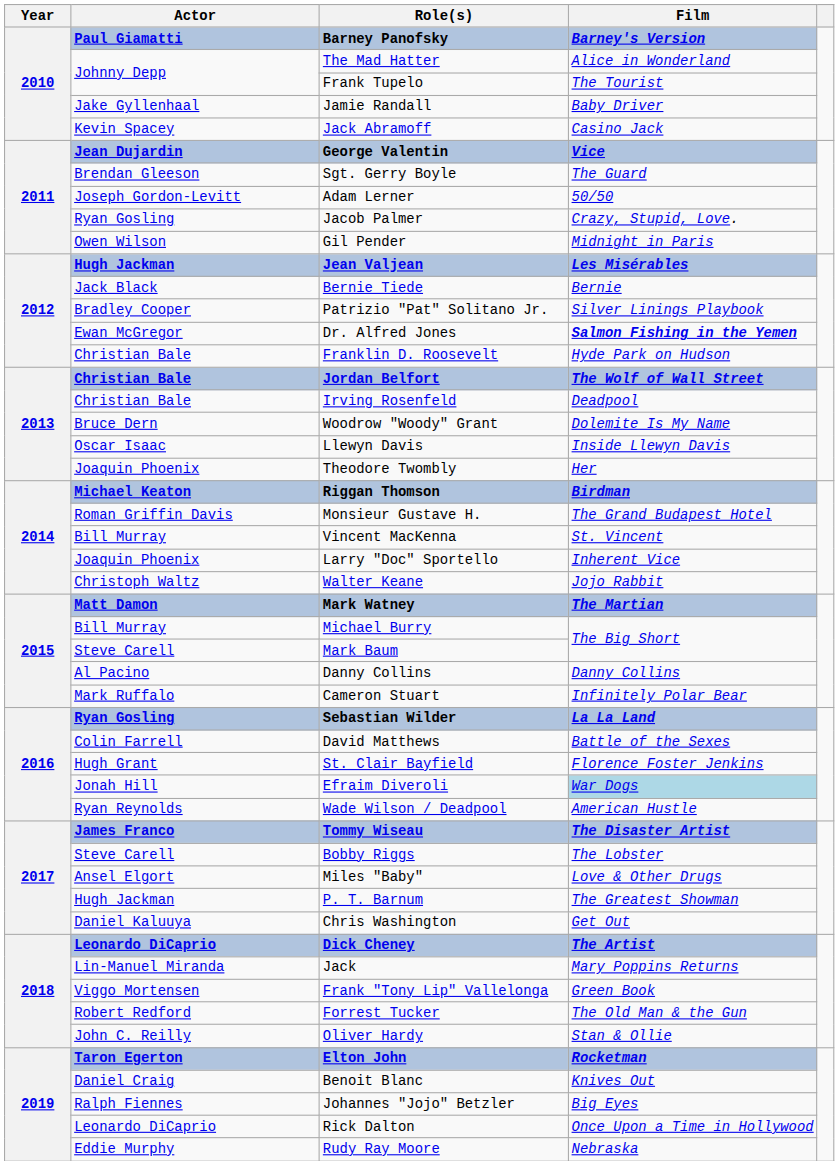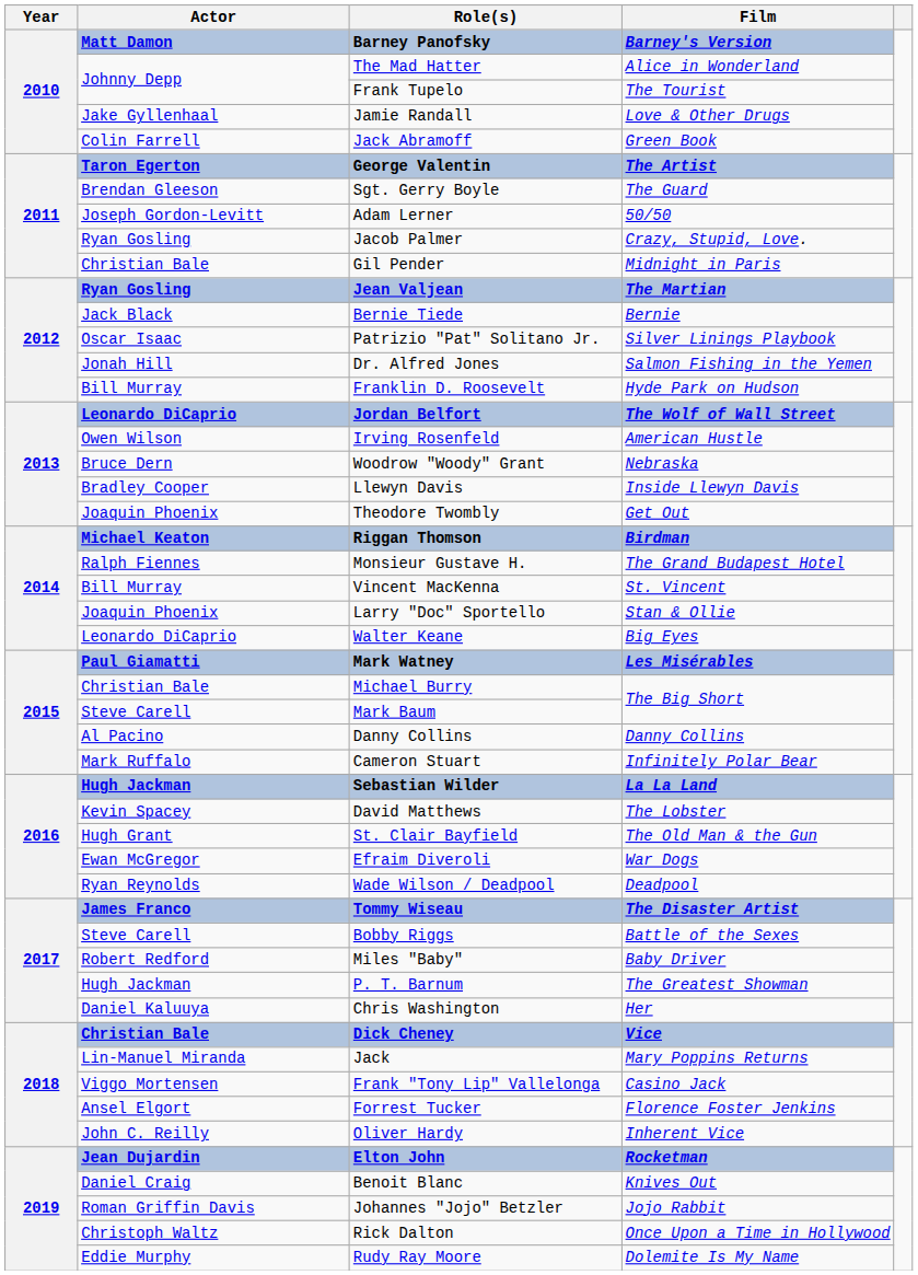 <table class="wikitable sortable">
 <tr>
 <th scope="col" style="width:8%;">Year</th>
 <th scope="col" style="width:30%;">Actor</th>
 <th scope="col" style="width:30%;">Role(s)</th>
 <th scope="col" style="width:30%;">Film</th>
 <th scope="col" style="width:2%;" class="unsortable"></th>
 </tr>
 <tr>
 <th rowspan="5" style="text-align:center;"><a href='#'>2010</a></th>
-<td style="background:#B0C4DE;"><strong><a href='#'>Paul Giamatti</a></strong></td>
+<td style="background:#B0C4DE;"><strong><a href='#'>Matt Damon</a></strong></td>
 <td style="background:#B0C4DE;"><strong>Barney Panofsky</strong></td>
 <td style="background:#B0C4DE;"><strong><em><a href='#'>Barney's Version</a></em></strong></td>
 <td rowspan=5></td>
 </tr>
 <tr>
 <td rowspan="2 "><a href='#'>Johnny Depp</a></td>
 <td><a href='#'>The Mad Hatter</a></td>
 <td><em><a href='#'>Alice in Wonderland</a></em></td>
 </tr>
 <tr>
 <td>Frank Tupelo</td>
 <td><em><a href='#'>The Tourist</a></em></td>
 </tr>
 <tr>
 <td><a href='#'>Jake Gyllenhaal</a></td>
 <td>Jamie Randall</td>
-<td><em><a href='#'>Baby Driver</a></em></td>
+<td><em><a href='#'>Love & Other Drugs</a></em></td>
 </tr>
 <tr>
-<td><a href='#'>Kevin Spacey</a></td>
+<td><a href='#'>Colin Farrell</a></td>
 <td><a href='#'>Jack Abramoff</a></td>
-<td><em><a href='#'>Casino Jack</a></em></td>
+<td><em><a href='#'>Green Book</a></em></td>
 </tr>
 <tr>
 <th rowspan="5" style="text-align:center;"><a href='#'>2011</a></th>
-<td style="background:#B0C4DE;"><strong><a href='#'>Jean Dujardin</a></strong></td>
+<td style="background:#B0C4DE;"><strong><a href='#'>Taron Egerton</a></strong></td>
 <td style="background:#B0C4DE;"><strong>George Valentin</strong></td>
-<td style="background:#B0C4DE;"><strong><em><a href='#'>Vice</a></em></strong></td>
+<td style="background:#B0C4DE;"><strong><em><a href='#'>The Artist</a></em></strong></td>
 <td rowspan=5></td>
 </tr>
 <tr>
 <td><a href='#'>Brendan Gleeson</a></td>
 <td>Sgt. Gerry Boyle</td>
 <td><em><a href='#'>The Guard</a></em></td>
 </tr>
 <tr>
 <td><a href='#'>Joseph Gordon-Levitt</a></td>
 <td>Adam Lerner</td>
 <td><em><a href='#'>50/50</a></em></td>
 </tr>
 <tr>
 <td><a href='#'>Ryan Gosling</a></td>
 <td>Jacob Palmer</td>
 <td><em><a href='#'>Crazy, Stupid, Love</a>.</em></td>
 </tr>
 <tr>
-<td><a href='#'>Owen Wilson</a></td>
+<td><a href='#'>Christian Bale</a></td>
 <td>Gil Pender</td>
 <td><em><a href='#'>Midnight in Paris</a></em></td>
 </tr>
 <tr>
 <th rowspan="5" style="text-align:center;"><a href='#'>2012</a></th>
-<td style="background:#B0C4DE;"><strong><a href='#'>Hugh Jackman</a></strong></td>
+<td style="background:#B0C4DE;"><strong><a href='#'>Ryan Gosling</a></strong></td>
 <td style="background:#B0C4DE;"><strong><a href='#'>Jean Valjean</a></strong></td>
-<td style="background:#B0C4DE;"><strong><em><a href='#'>Les Misérables</a></em></strong></td>
+<td style="background:#B0C4DE;"><strong><em><a href='#'>The Martian</a></em></strong></td>
 <td rowspan=5></td>
 </tr>
 <tr>
 <td><a href='#'>Jack Black</a></td>
 <td><a href='#'>Bernie Tiede</a></td>
 <td><em><a href='#'>Bernie</a></em></td>
 </tr>
 <tr>
-<td><a href='#'>Bradley Cooper</a></td>
+<td><a href='#'>Oscar Isaac</a></td>
 <td>Patrizio "Pat" Solitano Jr.</td>
 <td><em><a href='#'>Silver Linings Playbook</a></em></td>
 </tr>
 <tr>
-<td><a href='#'>Ewan McGregor</a></td>
+<td><a href='#'>Jonah Hill</a></td>
 <td>Dr. Alfred Jones</td>
-<td><strong><em><a href='#'>Salmon Fishing in the Yemen</a></em></strong></td>
+<td><em><a href='#'>Salmon Fishing in the Yemen</a></em></td>
 </tr>
 <tr>
-<td><a href='#'>Christian Bale</a></td>
+<td><a href='#'>Bill Murray</a></td>
 <td><a href='#'>Franklin D. Roosevelt</a></td>
 <td><em><a href='#'>Hyde Park on Hudson</a></em></td>
 </tr>
 <tr>
 <th rowspan="5" style="text-align:center;"><a href='#'>2013</a></th>
-<td style="background:#B0C4DE;"><strong><a href='#'>Christian Bale</a></strong></td>
+<td style="background:#B0C4DE;"><strong><a href='#'>Leonardo DiCaprio</a></strong></td>
 <td style="background:#B0C4DE;"><strong><a href='#'>Jordan Belfort</a></strong></td>
 <td style="background:#B0C4DE;"><strong><em><a href='#'>The Wolf of Wall Street</a></em></strong></td>
 <td rowspan=5></td>
 </tr>
 <tr>
-<td><a href='#'>Christian Bale</a></td>
+<td><a href='#'>Owen Wilson</a></td>
 <td><a href='#'>Irving Rosenfeld</a></td>
-<td><em><a href='#'>Deadpool</a></em></td>
+<td><em><a href='#'>American Hustle</a></em></td>
 </tr>
 <tr>
 <td><a href='#'>Bruce Dern</a></td>
 <td>Woodrow "Woody" Grant</td>
-<td><em><a href='#'>Dolemite Is My Name</a></em></td>
+<td><em><a href='#'>Nebraska</a></em></td>
 </tr>
 <tr>
-<td><a href='#'>Oscar Isaac</a></td>
+<td><a href='#'>Bradley Cooper</a></td>
 <td>Llewyn Davis</td>
 <td><em><a href='#'>Inside Llewyn Davis</a></em></td>
 </tr>
 <tr>
 <td><a href='#'>Joaquin Phoenix</a></td>
 <td>Theodore Twombly</td>
-<td><em><a href='#'>Her</a></em></td>
+<td><em><a href='#'>Get Out</a></em></td>
 </tr>
 <tr>
 <th rowspan="5" style="text-align:center;"><a href='#'>2014</a></th>
 <td style="background:#B0C4DE;"><strong><a href='#'>Michael Keaton</a></strong></td>
 <td style="background:#B0C4DE;"><strong>Riggan Thomson</strong></td>
 <td style="background:#B0C4DE;"><strong><em><a href='#'>Birdman</a></em></strong></td>
 <td rowspan=5></td>
 </tr>
 <tr>
-<td><a href='#'>Roman Griffin Davis</a></td>
+<td><a href='#'>Ralph Fiennes</a></td>
 <td>Monsieur Gustave H.</td>
 <td><em><a href='#'>The Grand Budapest Hotel</a></em></td>
 </tr>
 <tr>
 <td><a href='#'>Bill Murray</a></td>
 <td>Vincent MacKenna</td>
 <td><em><a href='#'>St. Vincent</a></em></td>
 </tr>
 <tr>
 <td><a href='#'>Joaquin Phoenix</a></td>
 <td>Larry "Doc" Sportello</td>
-<td><em><a href='#'>Inherent Vice</a></em></td>
+<td><em><a href='#'>Stan & Ollie</a></em></td>
 </tr>
 <tr>
-<td><a href='#'>Christoph Waltz</a></td>
+<td><a href='#'>Leonardo DiCaprio</a></td>
 <td><a href='#'>Walter Keane</a></td>
-<td><em><a href='#'>Jojo Rabbit</a></em></td>
+<td><em><a href='#'>Big Eyes</a></em></td>
 </tr>
 <tr>
 <th rowspan="5" style="text-align:center;"><a href='#'>2015</a></th>
-<td style="background:#B0C4DE;"><strong><a href='#'>Matt Damon</a></strong></td>
+<td style="background:#B0C4DE;"><strong><a href='#'>Paul Giamatti</a></strong></td>
 <td style="background:#B0C4DE;"><strong>Mark Watney</strong></td>
-<td style="background:#B0C4DE;"><strong><em><a href='#'>The Martian</a></em></strong></td>
+<td style="background:#B0C4DE;"><strong><em><a href='#'>Les Misérables</a></em></strong></td>
 <td rowspan=5></td>
 </tr>
 <tr>
-<td><a href='#'>Bill Murray</a></td>
+<td><a href='#'>Christian Bale</a></td>
 <td><a href='#'>Michael Burry</a></td>
 <td rowspan=2><em><a href='#'>The Big Short</a></em></td>
 </tr>
 <tr>
 <td><a href='#'>Steve Carell</a></td>
 <td><a href='#'>Mark Baum</a></td>
 </tr>
 <tr>
 <td><a href='#'>Al Pacino</a></td>
 <td>Danny Collins</td>
 <td><em><a href='#'>Danny Collins</a></em></td>
 </tr>
 <tr>
 <td><a href='#'>Mark Ruffalo</a></td>
 <td>Cameron Stuart</td>
 <td><em><a href='#'>Infinitely Polar Bear</a></em></td>
 </tr>
 <tr>
 <th rowspan="5" style="text-align:center;"><a href='#'>2016</a></th>
-<td style="background:#B0C4DE;"><strong><a href='#'>Ryan Gosling</a></strong></td>
+<td style="background:#B0C4DE;"><strong><a href='#'>Hugh Jackman</a></strong></td>
 <td style="background:#B0C4DE;"><strong>Sebastian Wilder</strong></td>
 <td style="background:#B0C4DE;"><strong><em><a href='#'>La La Land</a></em></strong></td>
 <td rowspan=5></td>
 </tr>
 <tr>
-<td><a href='#'>Colin Farrell</a></td>
+<td><a href='#'>Kevin Spacey</a></td>
 <td>David Matthews</td>
-<td><em><a href='#'>Battle of the Sexes</a></em></td>
+<td><em><a href='#'>The Lobster</a></em></td>
 </tr>
 <tr>
 <td><a href='#'>Hugh Grant</a></td>
 <td><a href='#'>St. Clair Bayfield</a></td>
-<td><em><a href='#'>Florence Foster Jenkins</a></em></td>
+<td><em><a href='#'>The Old Man & the Gun</a></em></td>
 </tr>
 <tr>
-<td><a href='#'>Jonah Hill</a></td>
+<td><a href='#'>Ewan McGregor</a></td>
 <td><a href='#'>Efraim Diveroli</a></td>
-<td style="background: lightblue;"><em><a href='#'>War Dogs</a></em></td>
+<td><em><a href='#'>War Dogs</a></em></td>
 </tr>
 <tr>
 <td><a href='#'>Ryan Reynolds</a></td>
 <td><a href='#'>Wade Wilson / Deadpool</a></td>
-<td><em><a href='#'>American Hustle</a></em></td>
+<td><em><a href='#'>Deadpool</a></em></td>
 </tr>
 <tr>
 <th rowspan="5" style="text-align:center;"><a href='#'>2017</a></th>
 <td style="background:#B0C4DE;"><strong><a href='#'>James Franco</a></strong></td>
 <td style="background:#B0C4DE;"><strong><a href='#'>Tommy Wiseau</a></strong></td>
 <td style="background:#B0C4DE;"><strong><em><a href='#'>The Disaster Artist</a></em></strong></td>
 <td rowspan=5></td>
 </tr>
 <tr>
 <td><a href='#'>Steve Carell</a></td>
 <td><a href='#'>Bobby Riggs</a></td>
-<td><em><a href='#'>The Lobster</a></em></td>
+<td><em><a href='#'>Battle of the Sexes</a></em></td>
 </tr>
 <tr>
-<td><a href='#'>Ansel Elgort</a></td>
+<td><a href='#'>Robert Redford</a></td>
 <td>Miles "Baby"</td>
-<td><em><a href='#'>Love & Other Drugs</a></em></td>
+<td><em><a href='#'>Baby Driver</a></em></td>
 </tr>
 <tr>
 <td><a href='#'>Hugh Jackman</a></td>
 <td><a href='#'>P. T. Barnum</a></td>
 <td><em><a href='#'>The Greatest Showman</a></em></td>
 </tr>
 <tr>
 <td><a href='#'>Daniel Kaluuya</a></td>
 <td>Chris Washington</td>
-<td><em><a href='#'>Get Out</a></em></td>
+<td><em><a href='#'>Her</a></em></td>
 </tr>
 <tr>
 <th rowspan="5" style="text-align:center;"><a href='#'>2018</a></th>
-<td style="background:#B0C4DE;"><strong><a href='#'>Leonardo DiCaprio</a></strong></td>
+<td style="background:#B0C4DE;"><strong><a href='#'>Christian Bale</a></strong></td>
 <td style="background:#B0C4DE;"><strong><a href='#'>Dick Cheney</a></strong></td>
-<td style="background:#B0C4DE;"><strong><em><a href='#'>The Artist</a></em></strong></td>
+<td style="background:#B0C4DE;"><strong><em><a href='#'>Vice</a></em></strong></td>
 <td rowspan=5></td>
 </tr>
 <tr>
 <td><a href='#'>Lin-Manuel Miranda</a></td>
 <td>Jack</td>
 <td><em><a href='#'>Mary Poppins Returns</a></em></td>
 </tr>
 <tr>
 <td><a href='#'>Viggo Mortensen</a></td>
 <td><a href='#'>Frank "Tony Lip" Vallelonga</a></td>
-<td><em><a href='#'>Green Book</a></em></td>
+<td><em><a href='#'>Casino Jack</a></em></td>
 </tr>
 <tr>
-<td><a href='#'>Robert Redford</a></td>
+<td><a href='#'>Ansel Elgort</a></td>
 <td><a href='#'>Forrest Tucker</a></td>
-<td><em><a href='#'>The Old Man & the Gun</a></em></td>
+<td><em><a href='#'>Florence Foster Jenkins</a></em></td>
 </tr>
 <tr>
 <td><a href='#'>John C. Reilly</a></td>
 <td><a href='#'>Oliver Hardy</a></td>
-<td><em><a href='#'>Stan & Ollie</a></em></td>
+<td><em><a href='#'>Inherent Vice</a></em></td>
 </tr>
 <tr>
 <th rowspan="5" style="text-align:center;"><a href='#'>2019</a></th>
-<td style="background:#B0C4DE;"><strong><a href='#'>Taron Egerton</a></strong></td>
+<td style="background:#B0C4DE;"><strong><a href='#'>Jean Dujardin</a></strong></td>
 <td style="background:#B0C4DE;"><strong><a href='#'>Elton John</a></strong></td>
 <td style="background:#B0C4DE;"><strong><em><a href='#'>Rocketman</a></em></strong></td>
 <td rowspan=5></td>
 </tr>
 <tr>
 <td><a href='#'>Daniel Craig</a></td>
 <td>Benoit Blanc</td>
 <td><em><a href='#'>Knives Out</a></em></td>
 </tr>
 <tr>
-<td><a href='#'>Ralph Fiennes</a></td>
+<td><a href='#'>Roman Griffin Davis</a></td>
 <td>Johannes "Jojo" Betzler</td>
-<td><em><a href='#'>Big Eyes</a></em></td>
+<td><em><a href='#'>Jojo Rabbit</a></em></td>
 </tr>
 <tr>
-<td><a href='#'>Leonardo DiCaprio</a></td>
+<td><a href='#'>Christoph Waltz</a></td>
 <td>Rick Dalton</td>
 <td><em><a href='#'>Once Upon a Time in Hollywood</a></em></td>
 </tr>
 <tr>
 <td><a href='#'>Eddie Murphy</a></td>
 <td><a href='#'>Rudy Ray Moore</a></td>
-<td><em><a href='#'>Nebraska</a></em></td>
+<td><em><a href='#'>Dolemite Is My Name</a></em></td>
 </tr>
 </table>
